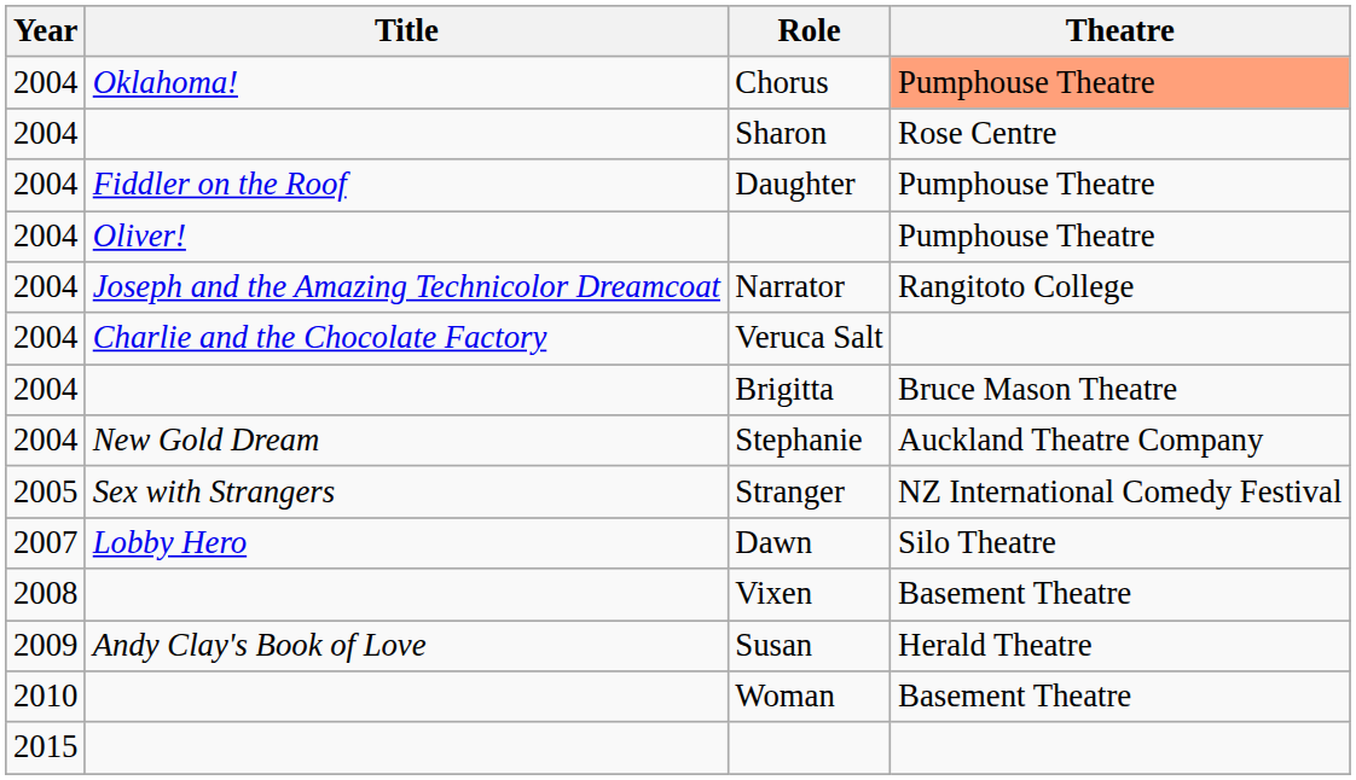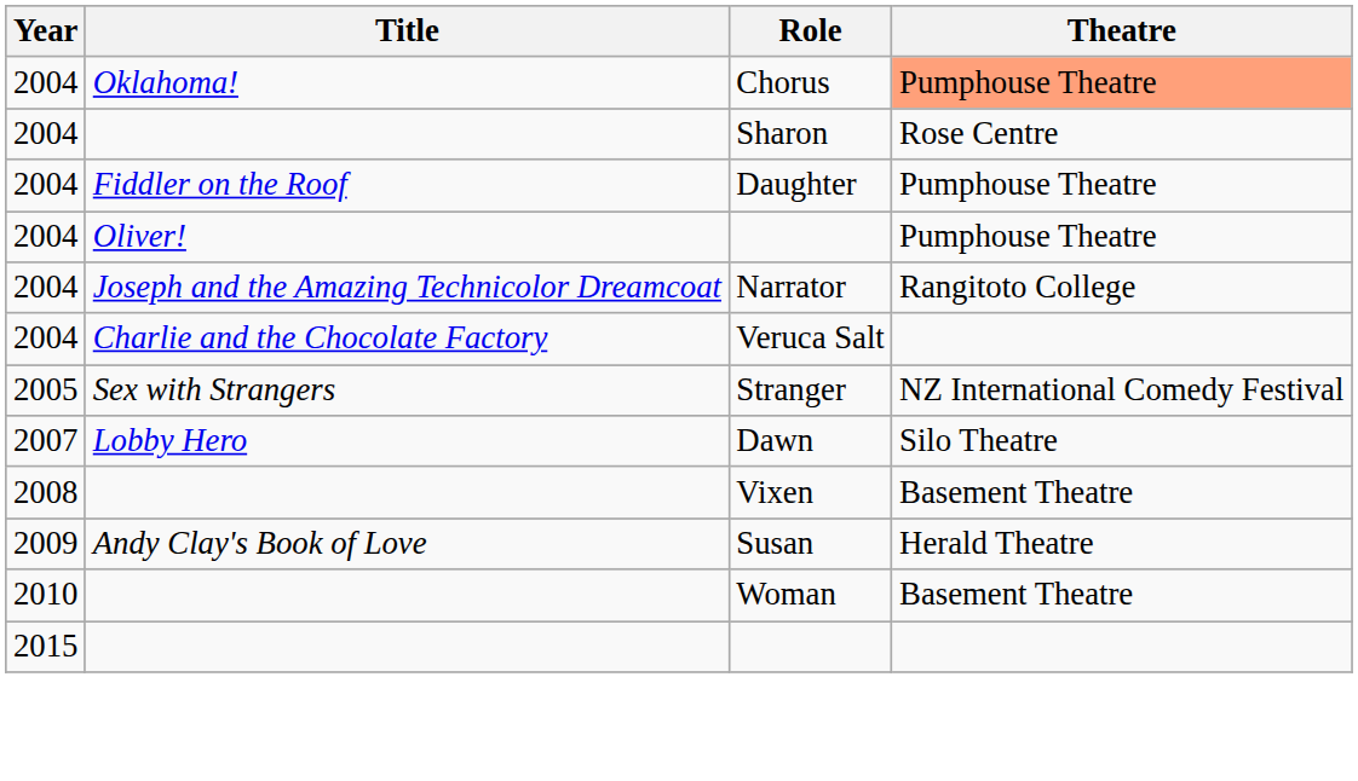 <table class="wikitable sortable">
 <tr>
 <th>Year</th>
 <th>Title</th>
 <th>Role</th>
 <th class="unsortable">Theatre</th>
 </tr>
 <tr>
 <td>2004</td>
 <td><em><a href='#'>Oklahoma!</a></em></td>
 <td>Chorus</td>
 <td style="background: lightsalmon;">Pumphouse Theatre</td>
 </tr>
 <tr>
 <td>2004</td>
 <td><em></em></td>
 <td>Sharon</td>
 <td>Rose Centre</td>
 </tr>
 <tr>
 <td>2004</td>
 <td><em><a href='#'>Fiddler on the Roof</a></em></td>
 <td>Daughter</td>
 <td>Pumphouse Theatre</td>
 </tr>
 <tr>
 <td>2004</td>
 <td><em><a href='#'>Oliver!</a></em></td>
 <td></td>
 <td>Pumphouse Theatre</td>
 </tr>
 <tr>
 <td>2004</td>
 <td><em><a href='#'>Joseph and the Amazing Technicolor Dreamcoat</a></em></td>
 <td>Narrator</td>
 <td>Rangitoto College</td>
 </tr>
 <tr>
 <td>2004</td>
 <td><em><a href='#'>Charlie and the Chocolate Factory</a></em></td>
 <td>Veruca Salt</td>
 <td></td>
 </tr>
 <tr>
-<td>2004</td>
-<td><em></em></td>
-<td>Brigitta</td>
-<td>Bruce Mason Theatre</td>
-</tr>
-<tr>
-<td>2004</td>
-<td><em>New Gold Dream</em></td>
-<td>Stephanie</td>
-<td>Auckland Theatre Company</td>
-</tr>
-<tr>
 <td>2005</td>
 <td><em>Sex with Strangers</em></td>
 <td>Stranger</td>
 <td>NZ International Comedy Festival</td>
 </tr>
 <tr>
 <td>2007</td>
 <td><em><a href='#'>Lobby Hero</a></em></td>
 <td>Dawn</td>
 <td>Silo Theatre</td>
 </tr>
 <tr>
 <td>2008</td>
 <td><em></em></td>
 <td>Vixen</td>
 <td>Basement Theatre</td>
 </tr>
 <tr>
 <td>2009</td>
 <td><em>Andy Clay's Book of Love</em></td>
 <td>Susan</td>
 <td>Herald Theatre</td>
 </tr>
 <tr>
 <td>2010</td>
 <td><em></em></td>
 <td>Woman</td>
 <td>Basement Theatre</td>
 </tr>
 <tr>
 <td>2015</td>
 <td><em></em></td>
 <td></td>
 <td></td>
 </tr>
 </table>
